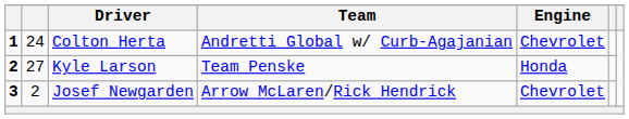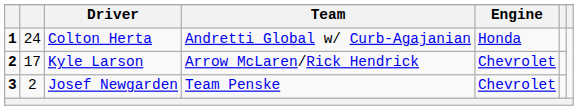 <table class="wikitable" style="font-size:95%;">
 <tr>
 </tr>
 <tr>
 <th></th>
 <th></th>
 <th>Driver</th>
 <th>Team</th>
 <th>Engine</th>
 <th></th>
 <th></th>
 </tr>
 <tr>
 <td style="text-align:center;"><strong>1</strong></td>
 <td style="text-align:center;">24</td>
 <td> <a href='#'>Colton Herta</a></td>
 <td><a href='#'>Andretti Global</a> w/ <a href='#'>Curb-Agajanian</a></td>
-<td><a href='#'>Chevrolet</a></td>
+<td><a href='#'>Honda</a></td>
 <td></td>
 </tr>
 <tr>
 <td style="text-align:center;"><strong>2</strong></td>
-<td style="text-align:center;">27</td>
+<td style="text-align:center;">17</td>
 <td> <a href='#'>Kyle Larson</a> </td>
-<td><a href='#'>Team Penske</a></td>
-<td><a href='#'>Honda</a></td>
+<td><a href='#'>Arrow McLaren</a>/<a href='#'>Rick Hendrick</a></td>
+<td><a href='#'>Chevrolet</a></td>
 <td></td>
 </tr>
 <tr>
 <td style="text-align:center;"><strong>3</strong></td>
 <td style="text-align:center;">2</td>
 <td> <a href='#'>Josef Newgarden</a></td>
-<td><a href='#'>Arrow McLaren</a>/<a href='#'>Rick Hendrick</a></td>
+<td><a href='#'>Team Penske</a></td>
 <td><a href='#'>Chevrolet</a></td>
 <td></td>
 </tr>
 <tr>
 <th colspan=7></th>
 </tr>
 </table>
